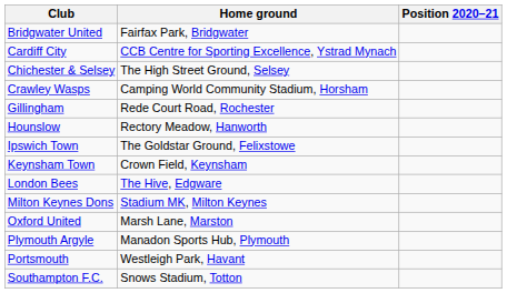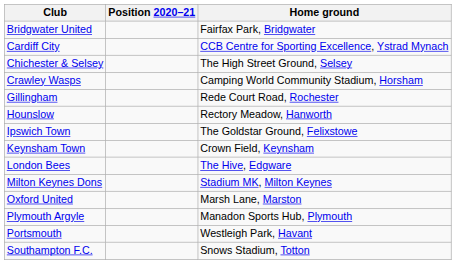 <table class="wikitable sortable" style="text-align:center;">
 <tr>
 <th>Club</th>
+<th>Position <a href='#'>2020–21</a></th>
 <th>Home ground</th>
-<th>Position <a href='#'>2020–21</a></th>
 </tr>
 <tr>
 <td style="text-align:left;"><a href='#'>Bridgwater United</a></td>
+<td></td>
 <td style="text-align:left;">Fairfax Park, <a href='#'>Bridgwater</a></td>
-<td></td>
 </tr>
 <tr>
 <td style="text-align:left;"><a href='#'>Cardiff City</a></td>
+<td></td>
 <td style="text-align:left;"><a href='#'>CCB Centre for Sporting Excellence</a>, <a href='#'>Ystrad Mynach</a></td>
-<td></td>
 </tr>
 <tr>
 <td style="text-align:left;"><a href='#'>Chichester & Selsey</a></td>
+<td></td>
 <td style="text-align:left;">The High Street Ground, <a href='#'>Selsey</a></td>
-<td></td>
 </tr>
 <tr>
 <td style="text-align:left;"><a href='#'>Crawley Wasps</a></td>
+<td></td>
 <td style="text-align:left;">Camping World Community Stadium, <a href='#'>Horsham</a></td>
-<td></td>
 </tr>
 <tr>
 <td style="text-align:left;"><a href='#'>Gillingham</a></td>
+<td></td>
 <td style="text-align:left;">Rede Court Road, <a href='#'>Rochester</a></td>
-<td></td>
 </tr>
 <tr>
 <td style="text-align:left;"><a href='#'>Hounslow</a></td>
+<td></td>
 <td style="text-align:left;">Rectory Meadow, <a href='#'>Hanworth</a></td>
-<td></td>
 </tr>
 <tr>
 <td style="text-align:left;"><a href='#'>Ipswich Town</a></td>
+<td></td>
 <td style="text-align:left;">The Goldstar Ground, <a href='#'>Felixstowe</a></td>
-<td></td>
 </tr>
 <tr>
 <td style="text-align:left;"><a href='#'>Keynsham Town</a></td>
+<td></td>
 <td style="text-align:left;">Crown Field, <a href='#'>Keynsham</a></td>
-<td></td>
 </tr>
 <tr>
 <td style="text-align:left;"><a href='#'>London Bees</a></td>
+<td></td>
 <td style="text-align:left;"><a href='#'>The Hive</a>, <a href='#'>Edgware</a></td>
-<td></td>
 </tr>
 <tr>
 <td style="text-align:left;"><a href='#'>Milton Keynes Dons</a></td>
+<td></td>
 <td style="text-align:left;"><a href='#'>Stadium MK</a>, <a href='#'>Milton Keynes</a></td>
-<td></td>
 </tr>
 <tr>
 <td style="text-align:left;"><a href='#'>Oxford United</a></td>
+<td></td>
 <td style="text-align:left;">Marsh Lane, <a href='#'>Marston</a></td>
-<td></td>
 </tr>
 <tr>
 <td style="text-align:left;"><a href='#'>Plymouth Argyle</a></td>
+<td></td>
 <td style="text-align:left;">Manadon Sports Hub, <a href='#'>Plymouth</a></td>
-<td></td>
 </tr>
 <tr>
 <td style="text-align:left;"><a href='#'>Portsmouth</a></td>
+<td></td>
 <td style="text-align:left;">Westleigh Park, <a href='#'>Havant</a></td>
-<td></td>
 </tr>
 <tr>
 <td style="text-align:left;"><a href='#'>Southampton F.C.</a></td>
+<td></td>
 <td style="text-align:left;">Snows Stadium, <a href='#'>Totton</a></td>
-<td></td>
 </tr>
 </table>
